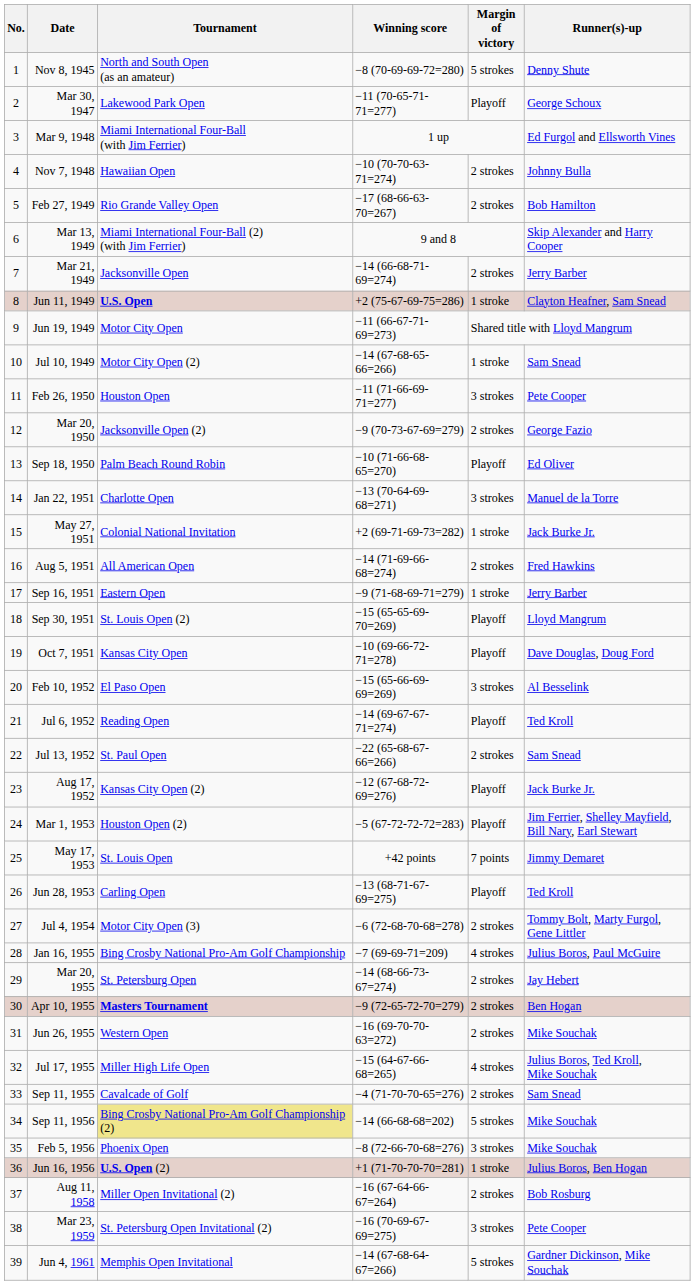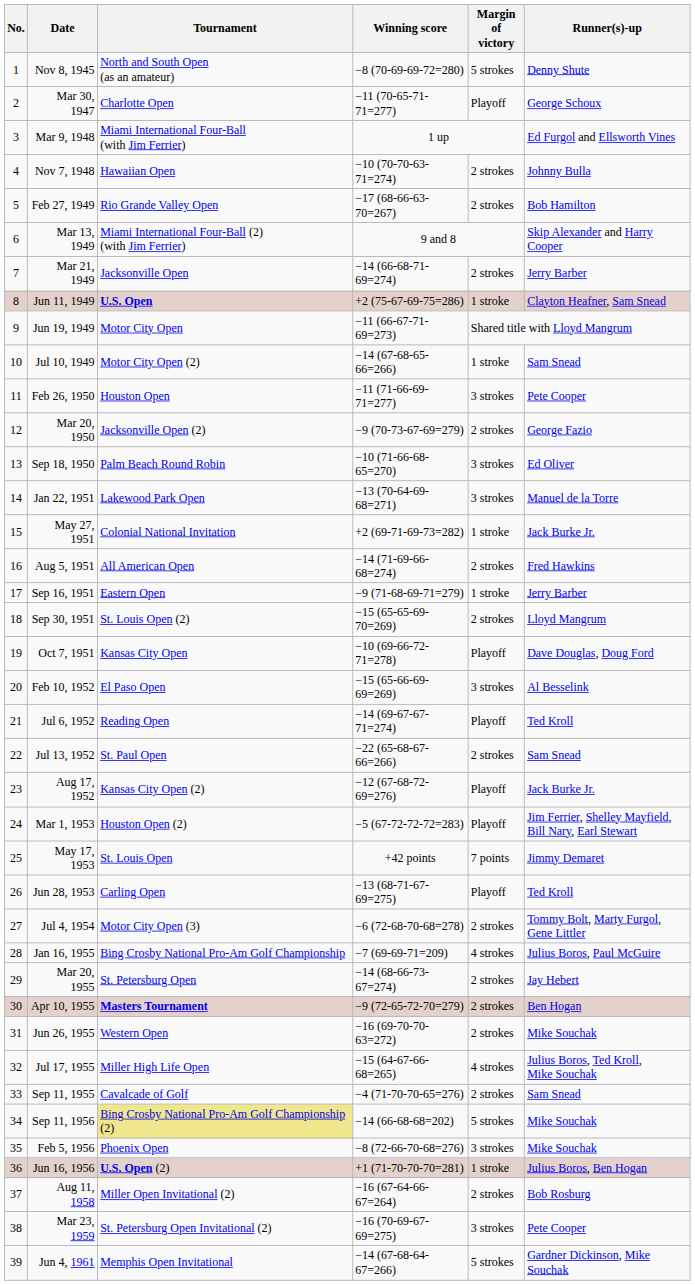 <table class="wikitable" style="font-size:95%;">
 <tr>
 <th>No.</th>
 <th>Date</th>
 <th>Tournament</th>
 <th>Winning score</th>
 <th>Margin of<br>victory</th>
 <th>Runner(s)-up</th>
 </tr>
 <tr>
 <td align=center>1</td>
 <td align=right>Nov 8, 1945</td>
 <td><a href='#'>North and South Open</a><br>(as an amateur)</td>
 <td>−8 (70-69-69-72=280)</td>
 <td>5 strokes</td>
 <td> <a href='#'>Denny Shute</a></td>
 </tr>
 <tr>
 <td align=center>2</td>
 <td align=right>Mar 30, 1947</td>
-<td><a href='#'>Lakewood Park Open</a></td>
+<td><a href='#'>Charlotte Open</a></td>
 <td>−11 (70-65-71-71=277)</td>
 <td>Playoff</td>
 <td> <a href='#'>George Schoux</a></td>
 </tr>
 <tr>
 <td align=center>3</td>
 <td align=right>Mar 9, 1948</td>
 <td><a href='#'>Miami International Four-Ball</a><br>(with  <a href='#'>Jim Ferrier</a>)</td>
 <td colspan=2 align=center>1 up</td>
 <td> <a href='#'>Ed Furgol</a> and  <a href='#'>Ellsworth Vines</a></td>
 </tr>
 <tr>
 <td align=center>4</td>
 <td align=right>Nov 7, 1948</td>
 <td><a href='#'>Hawaiian Open</a></td>
 <td>−10 (70-70-63-71=274)</td>
 <td>2 strokes</td>
 <td> <a href='#'>Johnny Bulla</a></td>
 </tr>
 <tr>
 <td align=center>5</td>
 <td align=right>Feb 27, 1949</td>
 <td><a href='#'>Rio Grande Valley Open</a></td>
 <td>−17 (68-66-63-70=267)</td>
 <td>2 strokes</td>
 <td> <a href='#'>Bob Hamilton</a></td>
 </tr>
 <tr>
 <td align=center>6</td>
 <td align=right>Mar 13, 1949</td>
 <td><a href='#'>Miami International Four-Ball</a> (2)<br>(with  <a href='#'>Jim Ferrier</a>)</td>
 <td colspan=2 align=center>9 and 8</td>
 <td> <a href='#'>Skip Alexander</a> and  <a href='#'>Harry Cooper</a></td>
 </tr>
 <tr>
 <td align=center>7</td>
 <td align=right>Mar 21, 1949</td>
 <td><a href='#'>Jacksonville Open</a></td>
 <td>−14 (66-68-71-69=274)</td>
 <td>2 strokes</td>
 <td> <a href='#'>Jerry Barber</a></td>
 </tr>
 <tr style="background:#e5d1cb;">
 <td align=center>8</td>
 <td align=right>Jun 11, 1949</td>
 <td><strong><a href='#'>U.S. Open</a></strong></td>
 <td>+2 (75-67-69-75=286)</td>
 <td>1 stroke</td>
 <td> <a href='#'>Clayton Heafner</a>,  <a href='#'>Sam Snead</a></td>
 </tr>
 <tr>
 <td align=center>9</td>
 <td align=right>Jun 19, 1949</td>
 <td><a href='#'>Motor City Open</a></td>
 <td>−11 (66-67-71-69=273)</td>
 <td colspan=2>Shared title with  <a href='#'>Lloyd Mangrum</a></td>
 </tr>
 <tr>
 <td align=center>10</td>
 <td align=right>Jul 10, 1949</td>
 <td><a href='#'>Motor City Open</a> (2)</td>
 <td>−14 (67-68-65-66=266)</td>
 <td>1 stroke</td>
 <td> <a href='#'>Sam Snead</a></td>
 </tr>
 <tr>
 <td align=center>11</td>
 <td align=right>Feb 26, 1950</td>
 <td><a href='#'>Houston Open</a></td>
 <td>−11 (71-66-69-71=277)</td>
 <td>3 strokes</td>
 <td> <a href='#'>Pete Cooper</a></td>
 </tr>
 <tr>
 <td align=center>12</td>
 <td align=right>Mar 20, 1950</td>
 <td><a href='#'>Jacksonville Open</a> (2)</td>
 <td>−9 (70-73-67-69=279)</td>
 <td>2 strokes</td>
 <td> <a href='#'>George Fazio</a></td>
 </tr>
 <tr>
 <td align=center>13</td>
 <td align=right>Sep 18, 1950</td>
 <td><a href='#'>Palm Beach Round Robin</a></td>
 <td>−10 (71-66-68-65=270)</td>
-<td>Playoff</td>
+<td>3 strokes</td>
 <td> <a href='#'>Ed Oliver</a></td>
 </tr>
 <tr>
 <td align=center>14</td>
 <td align=right>Jan 22, 1951</td>
-<td><a href='#'>Charlotte Open</a></td>
+<td><a href='#'>Lakewood Park Open</a></td>
 <td>−13 (70-64-69-68=271)</td>
 <td>3 strokes</td>
 <td> <a href='#'>Manuel de la Torre</a></td>
 </tr>
 <tr>
 <td align=center>15</td>
 <td align=right>May 27, 1951</td>
 <td><a href='#'>Colonial National Invitation</a></td>
 <td>+2 (69-71-69-73=282)</td>
 <td>1 stroke</td>
 <td> <a href='#'>Jack Burke Jr.</a></td>
 </tr>
 <tr>
 <td align=center>16</td>
 <td align=right>Aug 5, 1951</td>
 <td><a href='#'>All American Open</a></td>
 <td>−14 (71-69-66-68=274)</td>
 <td>2 strokes</td>
 <td> <a href='#'>Fred Hawkins</a></td>
 </tr>
 <tr>
 <td align=center>17</td>
 <td align=right>Sep 16, 1951</td>
 <td><a href='#'>Eastern Open</a></td>
 <td>−9 (71-68-69-71=279)</td>
 <td>1 stroke</td>
 <td> <a href='#'>Jerry Barber</a></td>
 </tr>
 <tr>
 <td align=center>18</td>
 <td align=right>Sep 30, 1951</td>
 <td><a href='#'>St. Louis Open</a> (2)</td>
 <td>−15 (65-65-69-70=269)</td>
-<td>Playoff</td>
+<td>2 strokes</td>
 <td> <a href='#'>Lloyd Mangrum</a></td>
 </tr>
 <tr>
 <td align=center>19</td>
 <td align=right>Oct 7, 1951</td>
 <td><a href='#'>Kansas City Open</a></td>
 <td>−10 (69-66-72-71=278)</td>
 <td>Playoff</td>
 <td> <a href='#'>Dave Douglas</a>,  <a href='#'>Doug Ford</a></td>
 </tr>
 <tr>
 <td align=center>20</td>
 <td align=right>Feb 10, 1952</td>
 <td><a href='#'>El Paso Open</a></td>
 <td>−15 (65-66-69-69=269)</td>
 <td>3 strokes</td>
 <td> <a href='#'>Al Besselink</a></td>
 </tr>
 <tr>
 <td align=center>21</td>
 <td align=right>Jul 6, 1952</td>
 <td><a href='#'>Reading Open</a></td>
 <td>−14 (69-67-67-71=274)</td>
 <td>Playoff</td>
 <td> <a href='#'>Ted Kroll</a></td>
 </tr>
 <tr>
 <td align=center>22</td>
 <td align=right>Jul 13, 1952</td>
 <td><a href='#'>St. Paul Open</a></td>
 <td>−22 (65-68-67-66=266)</td>
 <td>2 strokes</td>
 <td> <a href='#'>Sam Snead</a></td>
 </tr>
 <tr>
 <td align=center>23</td>
 <td align=right>Aug 17, 1952</td>
 <td><a href='#'>Kansas City Open</a> (2)</td>
 <td>−12 (67-68-72-69=276)</td>
 <td>Playoff</td>
 <td> <a href='#'>Jack Burke Jr.</a></td>
 </tr>
 <tr>
 <td align=center>24</td>
 <td align=right>Mar 1, 1953</td>
 <td><a href='#'>Houston Open</a> (2)</td>
 <td>−5 (67-72-72-72=283)</td>
 <td>Playoff</td>
 <td> <a href='#'>Jim Ferrier</a>,  <a href='#'>Shelley Mayfield</a>,<br> <a href='#'>Bill Nary</a>,  <a href='#'>Earl Stewart</a></td>
 </tr>
 <tr>
 <td align=center>25</td>
 <td align=right>May 17, 1953</td>
 <td><a href='#'>St. Louis Open</a></td>
 <td align=center>+42 points</td>
 <td>7 points</td>
 <td> <a href='#'>Jimmy Demaret</a></td>
 </tr>
 <tr>
 <td align=center>26</td>
 <td align=right>Jun 28, 1953</td>
 <td><a href='#'>Carling Open</a></td>
 <td>−13 (68-71-67-69=275)</td>
 <td>Playoff</td>
 <td> <a href='#'>Ted Kroll</a></td>
 </tr>
 <tr>
 <td align=center>27</td>
 <td align=right>Jul 4, 1954</td>
 <td><a href='#'>Motor City Open</a> (3)</td>
 <td>−6 (72-68-70-68=278)</td>
 <td>2 strokes</td>
 <td> <a href='#'>Tommy Bolt</a>,  <a href='#'>Marty Furgol</a>,<br> <a href='#'>Gene Littler</a></td>
 </tr>
 <tr>
 <td align=center>28</td>
 <td align=right>Jan 16, 1955</td>
 <td><a href='#'>Bing Crosby National Pro-Am Golf Championship</a></td>
 <td>−7 (69-69-71=209)</td>
 <td>4 strokes</td>
 <td> <a href='#'>Julius Boros</a>,  <a href='#'>Paul McGuire</a></td>
 </tr>
 <tr>
 <td align=center>29</td>
 <td align=right>Mar 20, 1955</td>
 <td><a href='#'>St. Petersburg Open</a></td>
 <td>−14 (68-66-73-67=274)</td>
 <td>2 strokes</td>
 <td> <a href='#'>Jay Hebert</a></td>
 </tr>
 <tr style="background:#e5d1cb;">
 <td align=center>30</td>
 <td align=right>Apr 10, 1955</td>
 <td><strong><a href='#'>Masters Tournament</a></strong></td>
 <td>−9 (72-65-72-70=279)</td>
 <td>2 strokes</td>
 <td> <a href='#'>Ben Hogan</a></td>
 </tr>
 <tr>
 <td align=center>31</td>
 <td align=right>Jun 26, 1955</td>
 <td><a href='#'>Western Open</a></td>
 <td>−16 (69-70-70-63=272)</td>
 <td>2 strokes</td>
 <td> <a href='#'>Mike Souchak</a></td>
 </tr>
 <tr>
 <td align=center>32</td>
 <td align=right>Jul 17, 1955</td>
 <td><a href='#'>Miller High Life Open</a></td>
 <td>−15 (64-67-66-68=265)</td>
 <td>4 strokes</td>
 <td> <a href='#'>Julius Boros</a>,  <a href='#'>Ted Kroll</a>,<br> <a href='#'>Mike Souchak</a></td>
 </tr>
 <tr>
 <td align=center>33</td>
 <td align=right>Sep 11, 1955</td>
 <td><a href='#'>Cavalcade of Golf</a></td>
 <td>−4 (71-70-70-65=276)</td>
 <td>2 strokes</td>
 <td> <a href='#'>Sam Snead</a></td>
 </tr>
 <tr>
 <td align=center>34</td>
 <td align=right>Sep 11, 1956</td>
 <td style="background: khaki;"><a href='#'>Bing Crosby National Pro-Am Golf Championship</a> (2)</td>
 <td>−14 (66-68-68=202)</td>
 <td>5 strokes</td>
 <td> <a href='#'>Mike Souchak</a></td>
 </tr>
 <tr>
 <td align=center>35</td>
 <td align=right>Feb 5, 1956</td>
 <td><a href='#'>Phoenix Open</a></td>
 <td>−8 (72-66-70-68=276)</td>
 <td>3 strokes</td>
 <td> <a href='#'>Mike Souchak</a></td>
 </tr>
 <tr style="background:#e5d1cb;">
 <td align=center>36</td>
 <td align=right>Jun 16, 1956</td>
 <td><strong><a href='#'>U.S. Open</a></strong> (2)</td>
 <td>+1 (71-70-70-70=281)</td>
 <td>1 stroke</td>
 <td> <a href='#'>Julius Boros</a>,  <a href='#'>Ben Hogan</a></td>
 </tr>
 <tr>
 <td align=center>37</td>
 <td align=right>Aug 11, <a href='#'>1958</a></td>
 <td><a href='#'>Miller Open Invitational</a> (2)</td>
 <td>−16 (67-64-66-67=264)</td>
 <td>2 strokes</td>
 <td> <a href='#'>Bob Rosburg</a></td>
 </tr>
 <tr>
 <td align=center>38</td>
 <td align=right>Mar 23, <a href='#'>1959</a></td>
 <td><a href='#'>St. Petersburg Open Invitational</a> (2)</td>
 <td>−16 (70-69-67-69=275)</td>
 <td>3 strokes</td>
 <td> <a href='#'>Pete Cooper</a></td>
 </tr>
 <tr>
 <td align=center>39</td>
 <td align=right>Jun 4, <a href='#'>1961</a></td>
 <td><a href='#'>Memphis Open Invitational</a></td>
 <td>−14 (67-68-64-67=266)</td>
 <td>5 strokes</td>
 <td> <a href='#'>Gardner Dickinson</a>,  <a href='#'>Mike Souchak</a></td>
 </tr>
 </table>
